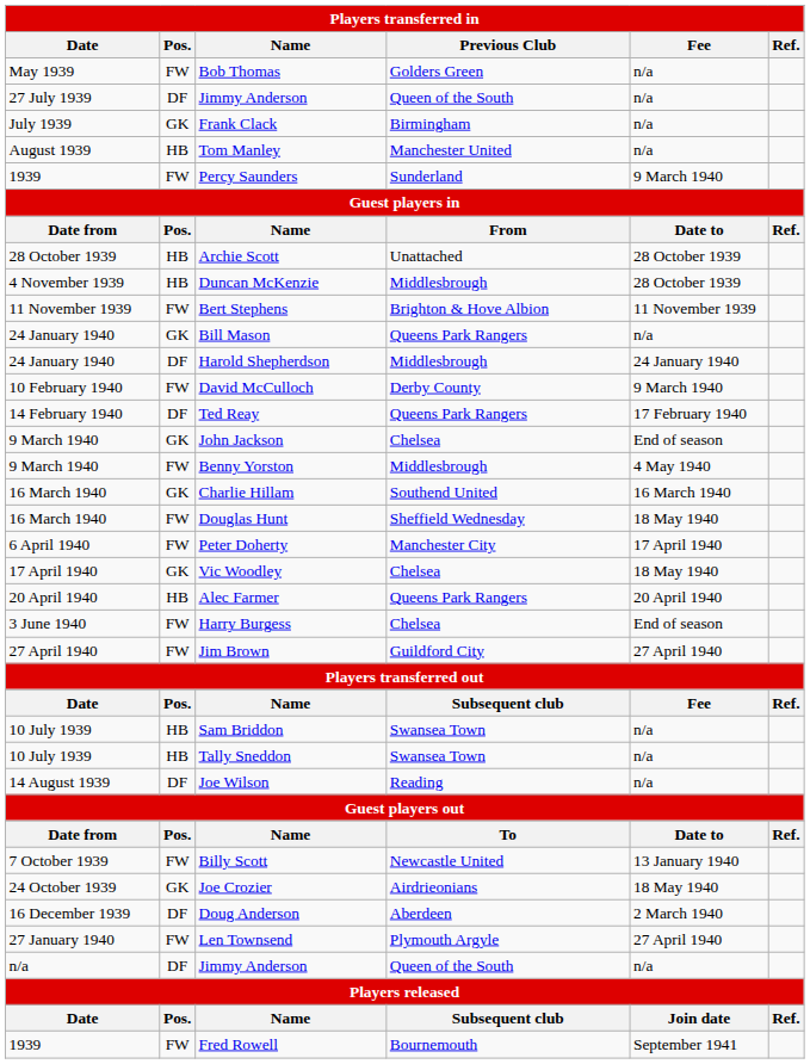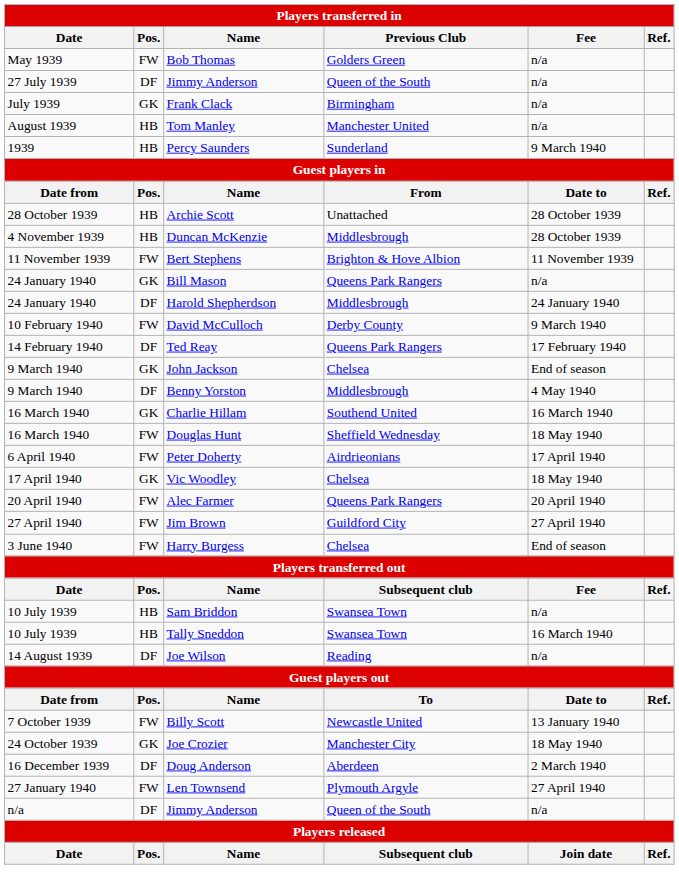 <table style="font-size:95%;" class="wikitable">
 <tr>
 <th style="background:#d00; color:white; text-align:center;" colspan="6">Players transferred in</th>
 </tr>
 <tr>
 <th style="width:140px;">Date</th>
 <th style="width:25px;">Pos.</th>
 <th style="width:175px;">Name</th>
 <th style="width:225px;">Previous Club</th>
 <th style="width:125px;">Fee</th>
 <th style="width:25px;">Ref.</th>
 </tr>
 <tr>
 <td>May 1939</td>
 <td style="text-align:center;">FW</td>
 <td> <a href='#'>Bob Thomas</a></td>
 <td> <a href='#'>Golders Green</a></td>
 <td>n/a</td>
 <td></td>
 </tr>
 <tr>
 <td>27 July 1939</td>
 <td style="text-align:center;">DF</td>
 <td> <a href='#'>Jimmy Anderson</a></td>
 <td> <a href='#'>Queen of the South</a></td>
 <td>n/a</td>
 <td></td>
 </tr>
 <tr>
 <td>July 1939</td>
 <td style="text-align:center;">GK</td>
 <td> <a href='#'>Frank Clack</a></td>
 <td> <a href='#'>Birmingham</a></td>
 <td>n/a</td>
 <td></td>
 </tr>
 <tr>
 <td>August 1939</td>
 <td style="text-align:center;">HB</td>
 <td> <a href='#'>Tom Manley</a></td>
 <td> <a href='#'>Manchester United</a></td>
 <td>n/a</td>
 <td></td>
 </tr>
 <tr>
 <td>1939</td>
-<td style="text-align:center;">FW</td>
+<td style="text-align:center;">HB</td>
 <td> <a href='#'>Percy Saunders</a></td>
 <td> <a href='#'>Sunderland</a></td>
 <td>9 March 1940</td>
 <td></td>
 </tr>
 <tr>
 <th style="background:#d00; color:white; text-align:center;" colspan="6">Guest players in</th>
 </tr>
 <tr>
 <th>Date from</th>
 <th>Pos.</th>
 <th>Name</th>
 <th>From</th>
 <th>Date to</th>
 <th>Ref.</th>
 </tr>
 <tr>
 <td>28 October 1939</td>
 <td style="text-align:center;">HB</td>
 <td> <a href='#'>Archie Scott</a></td>
 <td>Unattached</td>
 <td>28 October 1939</td>
 <td></td>
 </tr>
 <tr>
 <td>4 November 1939</td>
 <td style="text-align:center;">HB</td>
 <td> <a href='#'>Duncan McKenzie</a></td>
 <td> <a href='#'>Middlesbrough</a></td>
 <td>28 October 1939</td>
 <td></td>
 </tr>
 <tr>
 <td>11 November 1939</td>
 <td style="text-align:center;">FW</td>
 <td> <a href='#'>Bert Stephens</a></td>
 <td> <a href='#'>Brighton & Hove Albion</a></td>
 <td>11 November 1939</td>
 <td></td>
 </tr>
 <tr>
 <td>24 January 1940</td>
 <td style="text-align:center;">GK</td>
 <td> <a href='#'>Bill Mason</a></td>
 <td> <a href='#'>Queens Park Rangers</a></td>
 <td>n/a</td>
 <td></td>
 </tr>
 <tr>
 <td>24 January 1940</td>
 <td style="text-align:center;">DF</td>
 <td> <a href='#'>Harold Shepherdson</a></td>
 <td> <a href='#'>Middlesbrough</a></td>
 <td>24 January 1940</td>
 <td></td>
 </tr>
 <tr>
 <td>10 February 1940</td>
 <td style="text-align:center;">FW</td>
 <td> <a href='#'>David McCulloch</a></td>
 <td> <a href='#'>Derby County</a></td>
 <td>9 March 1940</td>
 <td></td>
 </tr>
 <tr>
 <td>14 February 1940</td>
 <td style="text-align:center;">DF</td>
 <td> <a href='#'>Ted Reay</a></td>
 <td> <a href='#'>Queens Park Rangers</a></td>
 <td>17 February 1940</td>
 <td></td>
 </tr>
 <tr>
 <td>9 March 1940</td>
 <td style="text-align:center;">GK</td>
 <td> <a href='#'>John Jackson</a></td>
 <td> <a href='#'>Chelsea</a></td>
 <td>End of season</td>
 <td></td>
 </tr>
 <tr>
 <td>9 March 1940</td>
-<td style="text-align:center;">FW</td>
+<td style="text-align:center;">DF</td>
 <td> <a href='#'>Benny Yorston</a></td>
 <td> <a href='#'>Middlesbrough</a></td>
 <td>4 May 1940</td>
 <td></td>
 </tr>
 <tr>
 <td>16 March 1940</td>
 <td style="text-align:center;">GK</td>
 <td> <a href='#'>Charlie Hillam</a></td>
 <td> <a href='#'>Southend United</a></td>
 <td>16 March 1940</td>
 <td></td>
 </tr>
 <tr>
 <td>16 March 1940</td>
 <td style="text-align:center;">FW</td>
 <td> <a href='#'>Douglas Hunt</a></td>
 <td> <a href='#'>Sheffield Wednesday</a></td>
 <td>18 May 1940</td>
 <td></td>
 </tr>
 <tr>
 <td>6 April 1940</td>
 <td style="text-align:center;">FW</td>
 <td> <a href='#'>Peter Doherty</a></td>
-<td> <a href='#'>Manchester City</a></td>
+<td> <a href='#'>Airdrieonians</a></td>
 <td>17 April 1940</td>
 <td></td>
 </tr>
 <tr>
 <td>17 April 1940</td>
 <td style="text-align:center;">GK</td>
 <td> <a href='#'>Vic Woodley</a></td>
 <td> <a href='#'>Chelsea</a></td>
 <td>18 May 1940</td>
 <td></td>
 </tr>
 <tr>
 <td>20 April 1940</td>
-<td style="text-align:center;">HB</td>
+<td style="text-align:center;">FW</td>
 <td> <a href='#'>Alec Farmer</a></td>
 <td> <a href='#'>Queens Park Rangers</a></td>
 <td>20 April 1940</td>
+<td></td>
+</tr>
+<tr>
+<td>27 April 1940</td>
+<td style="text-align:center;">FW</td>
+<td> <a href='#'>Jim Brown</a></td>
+<td> <a href='#'>Guildford City</a></td>
+<td>27 April 1940</td>
 <td></td>
 </tr>
 <tr>
 <td>3 June 1940</td>
 <td style="text-align:center;">FW</td>
 <td> <a href='#'>Harry Burgess</a></td>
 <td> <a href='#'>Chelsea</a></td>
 <td>End of season</td>
-<td></td>
-</tr>
-<tr>
-<td>27 April 1940</td>
-<td style="text-align:center;">FW</td>
-<td> <a href='#'>Jim Brown</a></td>
-<td> <a href='#'>Guildford City</a></td>
-<td>27 April 1940</td>
 <td></td>
 </tr>
 <tr>
 <th style="background:#d00; color:white; text-align:center;" colspan="6">Players transferred out</th>
 </tr>
 <tr>
 <th>Date</th>
 <th>Pos.</th>
 <th>Name</th>
 <th>Subsequent club</th>
 <th>Fee</th>
 <th>Ref.</th>
 </tr>
 <tr>
 <td>10 July 1939</td>
 <td style="text-align:center;">HB</td>
 <td> <a href='#'>Sam Briddon</a></td>
 <td> <a href='#'>Swansea Town</a></td>
 <td>n/a</td>
 <td></td>
 </tr>
 <tr>
 <td>10 July 1939</td>
 <td style="text-align:center;">HB</td>
 <td> <a href='#'>Tally Sneddon</a></td>
 <td> <a href='#'>Swansea Town</a></td>
-<td>n/a</td>
+<td>16 March 1940</td>
 <td></td>
 </tr>
 <tr>
 <td>14 August 1939</td>
 <td style="text-align:center;">DF</td>
 <td> <a href='#'>Joe Wilson</a></td>
 <td> <a href='#'>Reading</a></td>
 <td>n/a</td>
 <td></td>
 </tr>
 <tr>
 <th style="background:#d00; color:white; text-align:center;" colspan="6">Guest players out</th>
 </tr>
 <tr>
 <th style="width:140px;">Date from</th>
 <th style="width:25px;">Pos.</th>
 <th style="width:175px;">Name</th>
 <th style="width:225px;">To</th>
 <th style="width:125px;">Date to</th>
 <th style="width:25px;">Ref.</th>
 </tr>
 <tr>
 <td>7 October 1939</td>
 <td style="text-align:center;">FW</td>
 <td> <a href='#'>Billy Scott</a></td>
 <td> <a href='#'>Newcastle United</a></td>
 <td>13 January 1940</td>
 <td></td>
 </tr>
 <tr>
 <td>24 October 1939</td>
 <td style="text-align:center;">GK</td>
 <td> <a href='#'>Joe Crozier</a></td>
-<td> <a href='#'>Airdrieonians</a></td>
+<td> <a href='#'>Manchester City</a></td>
 <td>18 May 1940</td>
 <td></td>
 </tr>
 <tr>
 <td>16 December 1939</td>
 <td style="text-align:center;">DF</td>
 <td> <a href='#'>Doug Anderson</a></td>
 <td> <a href='#'>Aberdeen</a></td>
 <td>2 March 1940</td>
 <td></td>
 </tr>
 <tr>
 <td>27 January 1940</td>
 <td style="text-align:center;">FW</td>
 <td> <a href='#'>Len Townsend</a></td>
 <td> <a href='#'>Plymouth Argyle</a></td>
 <td>27 April 1940</td>
 <td></td>
 </tr>
 <tr>
 <td>n/a</td>
 <td style="text-align:center;">DF</td>
 <td> <a href='#'>Jimmy Anderson</a></td>
 <td> <a href='#'>Queen of the South</a></td>
 <td>n/a</td>
 <td></td>
 </tr>
 <tr>
 <th style="background:#d00; color:white; text-align:center;" colspan="6">Players released</th>
 </tr>
 <tr>
 <th>Date</th>
 <th>Pos.</th>
 <th>Name</th>
 <th>Subsequent club</th>
 <th>Join date</th>
 <th>Ref.</th>
 </tr>
-<tr>
-<td>1939</td>
-<td style="text-align:center;">FW</td>
-<td> <a href='#'>Fred Rowell</a></td>
-<td> <a href='#'>Bournemouth</a></td>
-<td>September 1941</td>
-<td></td>
-</tr>
 </table>
